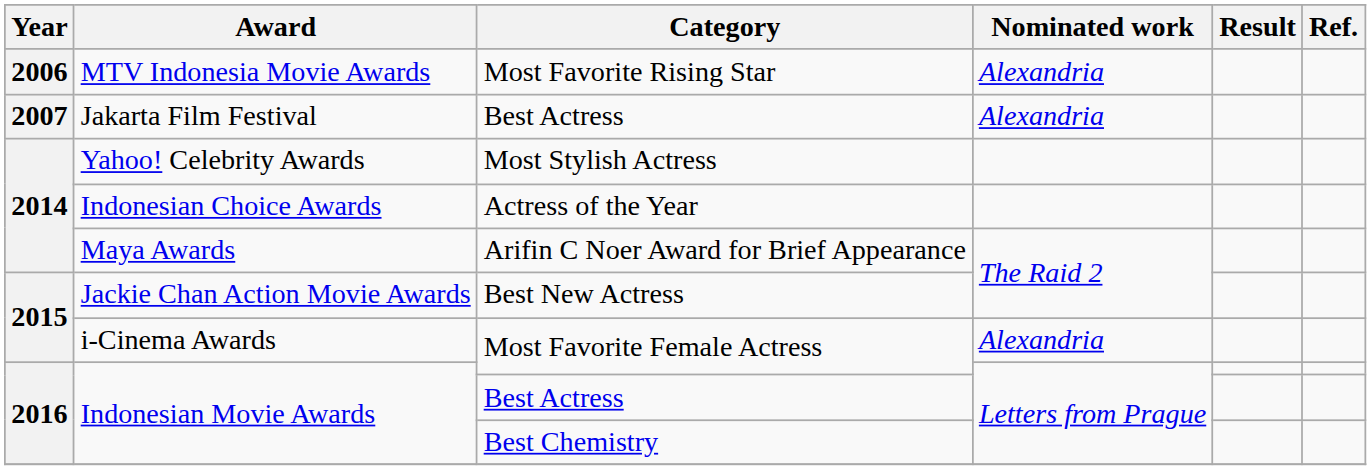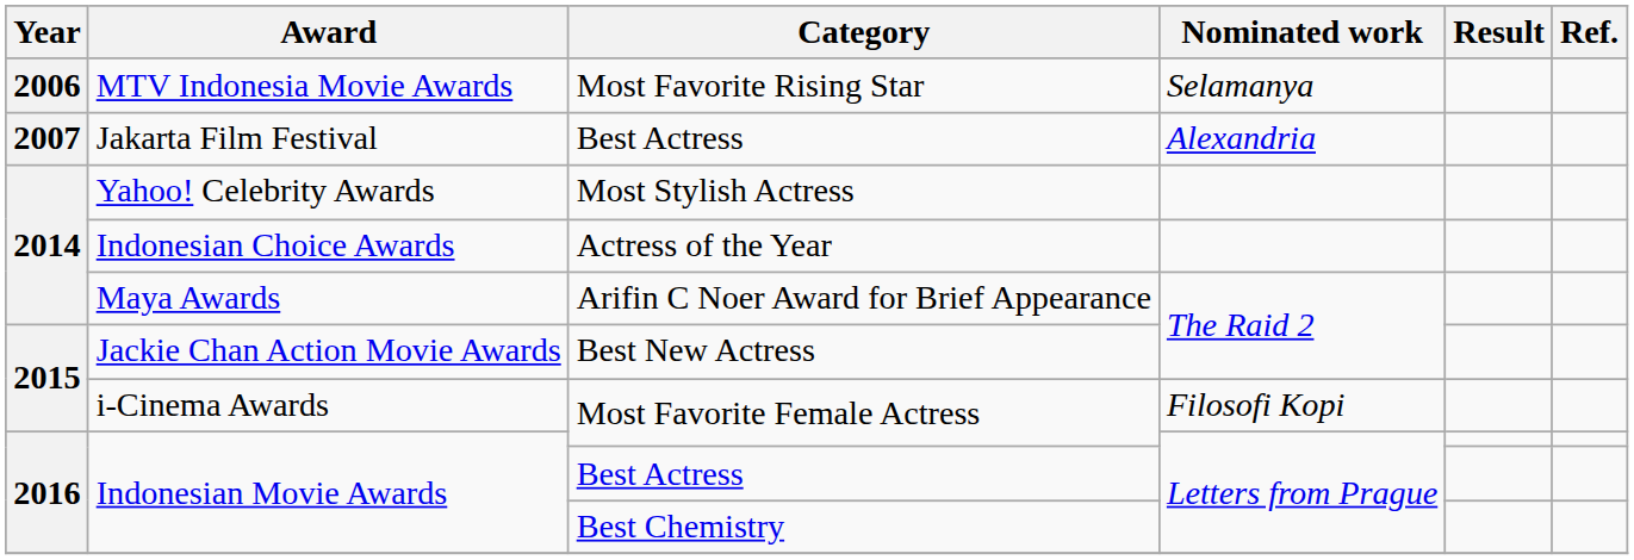 <table class="wikitable sortable">
 <tr>
 <th>Year</th>
 <th>Award</th>
 <th>Category</th>
 <th>Nominated work</th>
 <th>Result</th>
 <th>Ref.</th>
 </tr>
 <tr>
 <th>2006</th>
 <td><a href='#'>MTV Indonesia Movie Awards</a></td>
 <td>Most Favorite Rising Star</td>
-<td><em><a href='#'>Alexandria</a></em></td>
+<td><em>Selamanya</em></td>
 <td></td>
 <td></td>
 </tr>
 <tr>
 <th>2007</th>
 <td>Jakarta Film Festival</td>
 <td>Best Actress</td>
 <td><em><a href='#'>Alexandria</a></em></td>
 <td></td>
 <td></td>
 </tr>
 <tr>
 <th rowspan="3">2014</th>
 <td><a href='#'>Yahoo!</a> Celebrity Awards</td>
 <td>Most Stylish Actress</td>
 <td></td>
 <td></td>
 <td></td>
 </tr>
 <tr>
 <td><a href='#'>Indonesian Choice Awards</a></td>
 <td>Actress of the Year</td>
 <td></td>
 <td></td>
 <td></td>
 </tr>
 <tr>
 <td><a href='#'>Maya Awards</a></td>
 <td>Arifin C Noer Award for Brief Appearance</td>
 <td rowspan="2"><em><a href='#'>The Raid 2</a></em></td>
 <td></td>
 <td></td>
 </tr>
 <tr>
 <th rowspan="2">2015</th>
 <td><a href='#'>Jackie Chan Action Movie Awards</a></td>
 <td>Best New Actress</td>
 <td></td>
 <td></td>
 </tr>
 <tr>
 <td>i-Cinema Awards</td>
 <td rowspan="2">Most Favorite Female Actress</td>
-<td><em><a href='#'>Alexandria</a></em></td>
+<td><em>Filosofi Kopi</em></td>
 <td></td>
 <td></td>
 </tr>
 <tr>
 <th rowspan="3">2016</th>
 <td rowspan="3"><a href='#'>Indonesian Movie Awards</a></td>
 <td rowspan="3"><em><a href='#'>Letters from Prague</a></em></td>
 <td></td>
 </tr>
 <tr>
 <td><a href='#'>Best Actress</a></td>
 <td></td>
 <td></td>
 </tr>
 <tr>
 <td><a href='#'>Best Chemistry</a> </td>
 <td></td>
 <td></td>
 </tr>
 <tr>
 </tr>
 </table>
